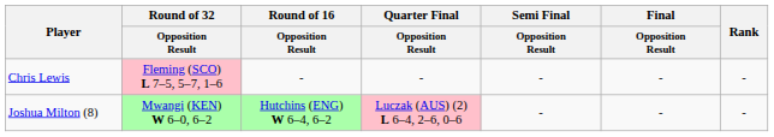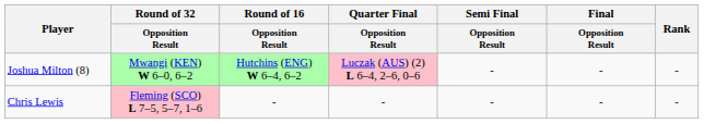 <table class=wikitable style="font-size:90%">
 <tr>
 <th rowspan="2" width=150>Player</th>
 <th width=150>Round of 32</th>
 <th width=150>Round of 16</th>
 <th width=150>Quarter Final</th>
 <th width=150>Semi Final</th>
 <th width=150>Final</th>
 <th rowspan="2" width=50>Rank</th>
 </tr>
 <tr>
 <th style="line-height:1em"><small>Opposition<br>Result</small></th>
 <th style="line-height:1em"><small>Opposition<br>Result</small></th>
 <th style="line-height:1em"><small>Opposition<br>Result</small></th>
 <th style="line-height:1em"><small>Opposition<br>Result</small></th>
 <th style="line-height:1em"><small>Opposition<br>Result</small></th>
 </tr>
 <tr>
+<td><a href='#'>Joshua Milton</a> (8)</td>
+<td align="center" bgcolor=aaffaa> <a href='#'>Mwangi</a> (<a href='#'>KEN</a>)<br><strong>W</strong> 6–0, 6–2</td>
+<td align="center" bgcolor=aaffaa> <a href='#'>Hutchins</a> (<a href='#'>ENG</a>)<br><strong>W</strong> 6–4, 6–2</td>
+<td align="center" bgcolor="pink"> <a href='#'>Luczak</a> (<a href='#'>AUS</a>) (2)<br><strong>L</strong> 6–4, 2–6, 0–6</td>
+<td align="center">-</td>
+<td align="center">-</td>
+<td align="center">-</td>
+</tr>
+<tr>
 <td><a href='#'>Chris Lewis</a></td>
 <td align="center" bgcolor="pink"> <a href='#'>Fleming</a> (<a href='#'>SCO</a>)<br><strong>L</strong> 7–5, 5–7, 1–6</td>
 <td align="center">-</td>
 <td align="center">-</td>
 <td align="center">-</td>
 <td align="center">-</td>
 <td align="center">-</td>
 </tr>
-<tr>
-<td><a href='#'>Joshua Milton</a> (8)</td>
-<td align="center" bgcolor=aaffaa> <a href='#'>Mwangi</a> (<a href='#'>KEN</a>)<br><strong>W</strong> 6–0, 6–2</td>
-<td align="center" bgcolor=aaffaa> <a href='#'>Hutchins</a> (<a href='#'>ENG</a>)<br><strong>W</strong> 6–4, 6–2</td>
-<td align="center" bgcolor="pink"> <a href='#'>Luczak</a> (<a href='#'>AUS</a>) (2)<br><strong>L</strong> 6–4, 2–6, 0–6</td>
-<td align="center">-</td>
-<td align="center">-</td>
-<td align="center">-</td>
-</tr>
 </table>
